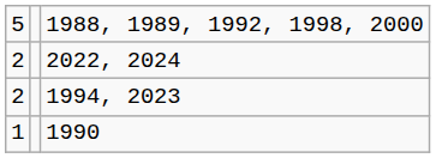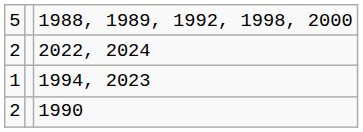 <table class="wikitable">
 <tr>
 <td>5</td>
 <td></td>
 <td>1988, 1989, 1992, 1998, 2000</td>
 </tr>
 <tr>
 <td>2</td>
 <td></td>
 <td>2022, 2024</td>
 </tr>
 <tr>
-<td>2</td>
+<td>1</td>
 <td></td>
 <td>1994, 2023</td>
 </tr>
 <tr>
-<td>1</td>
+<td>2</td>
 <td></td>
 <td>1990</td>
 </tr>
 </table>
